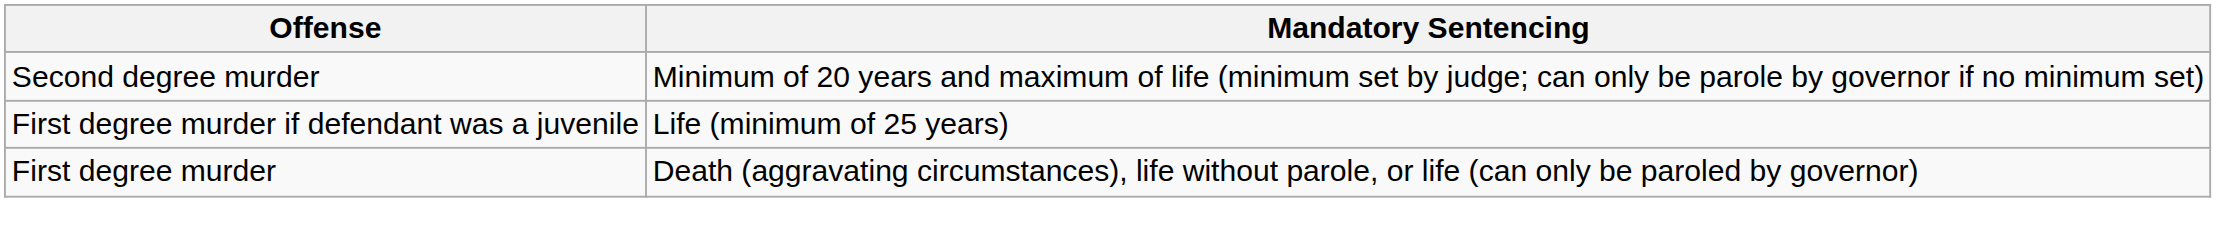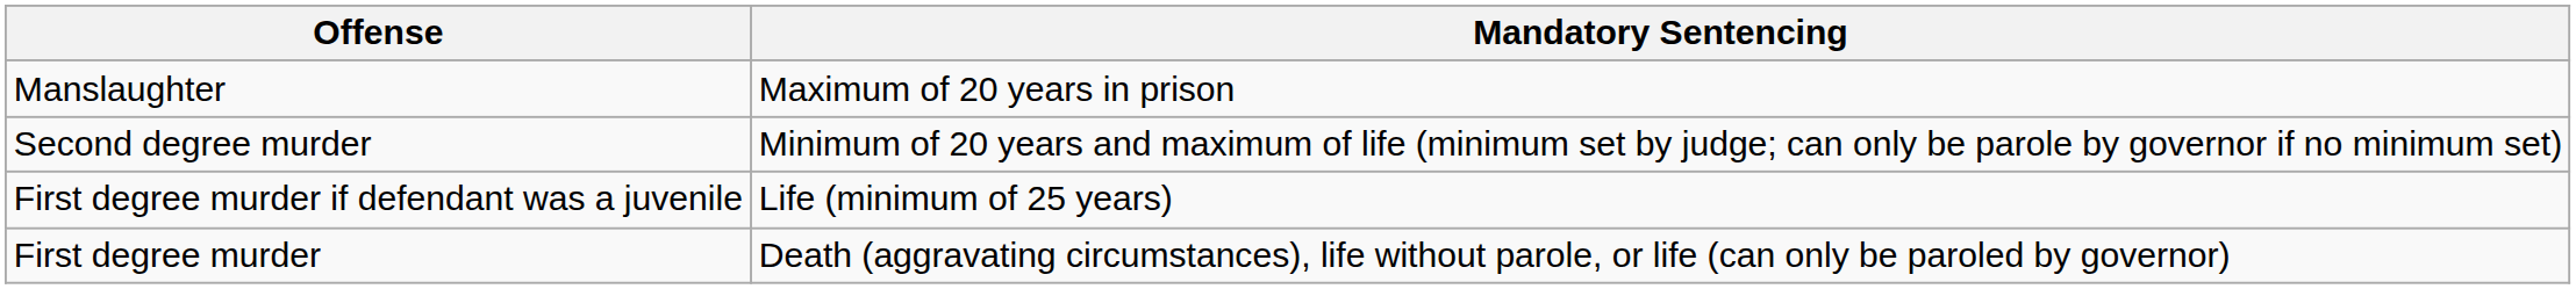 <table class="wikitable">
 <tr>
 <th>Offense</th>
 <th>Mandatory Sentencing</th>
+</tr>
+<tr>
+<td>Manslaughter</td>
+<td>Maximum of 20 years in prison</td>
 </tr>
 <tr>
 <td>Second degree murder</td>
 <td>Minimum of 20 years and maximum of life (minimum set by judge; can only be parole by governor if no minimum set)</td>
 </tr>
 <tr>
 <td>First degree murder if defendant was a juvenile</td>
 <td>Life (minimum of 25 years)</td>
 </tr>
 <tr>
 <td>First degree murder</td>
 <td>Death (aggravating circumstances), life without parole, or life (can only be paroled by governor)</td>
 </tr>
 </table>
